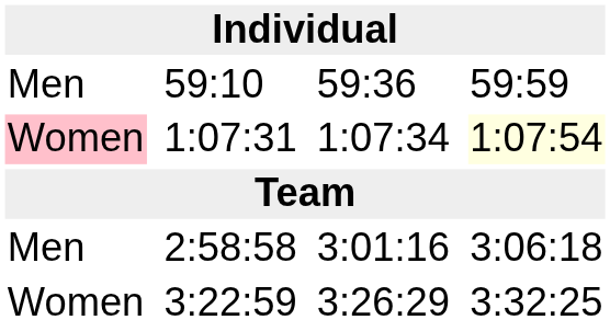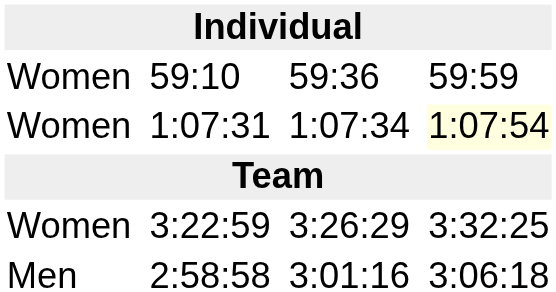 <table>
 <tr>
 <td colspan="7"  style="background:#eee; text-align:center;"><strong>Individual</strong></td>
 </tr>
 <tr>
-<td>Men</td>
+<td>Women</td>
 <td></td>
 <td>59:10</td>
 <td></td>
 <td>59:36</td>
 <td></td>
 <td>59:59</td>
 </tr>
 <tr>
-<td style="background: pink;">Women</td>
+<td>Women</td>
 <td></td>
 <td>1:07:31</td>
 <td></td>
 <td>1:07:34</td>
 <td></td>
 <td style="background: lightyellow;">1:07:54</td>
 </tr>
 <tr>
 <td colspan="7"  style="background:#eee; text-align:center;"><strong>Team</strong></td>
 </tr>
 <tr>
+<td>Women</td>
+<td></td>
+<td>3:22:59</td>
+<td></td>
+<td>3:26:29</td>
+<td></td>
+<td>3:32:25</td>
+</tr>
+<tr>
 <td>Men</td>
 <td></td>
 <td>2:58:58</td>
 <td></td>
 <td>3:01:16</td>
 <td></td>
 <td>3:06:18</td>
 </tr>
-<tr>
-<td>Women</td>
-<td></td>
-<td>3:22:59</td>
-<td></td>
-<td>3:26:29</td>
-<td></td>
-<td>3:32:25</td>
-</tr>
 </table>
